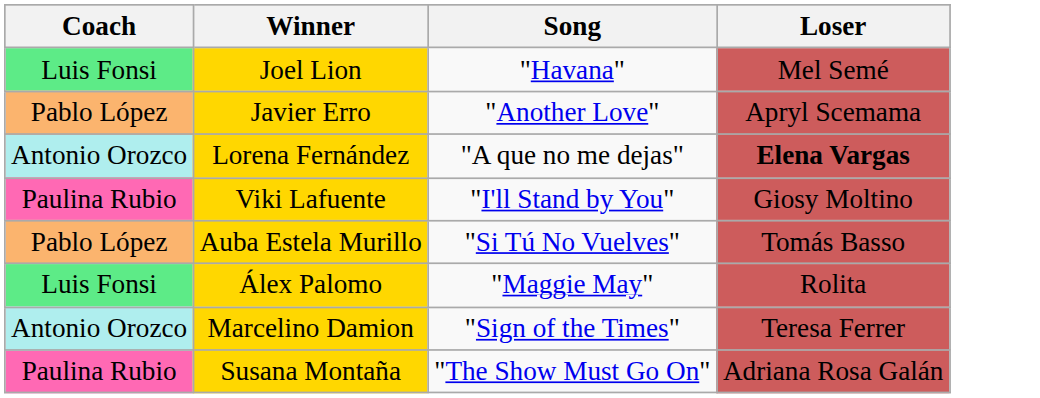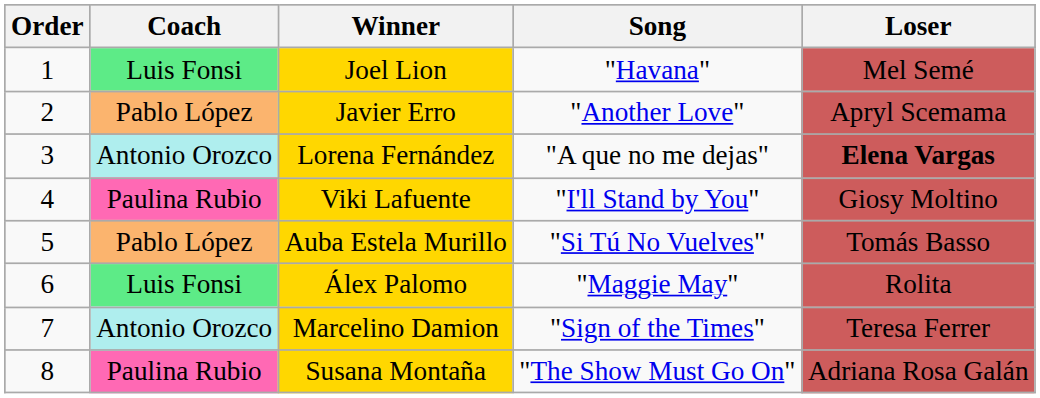 <table class=wikitable>
 <tr>
+<th>Order</th>
 <th>Coach</th>
 <th>Winner</th>
 <th>Song</th>
 <th>Loser</th>
 </tr>
 <tr>
+<td align=center>1</td>
 <td bgcolor=#5deb87 align=center>Luis Fonsi</td>
 <td bgcolor=Gold align=center>Joel Lion</td>
 <td align=center>"<a href='#'>Havana</a>"</td>
 <td bgcolor=IndianRed align=center>Mel Semé</td>
 </tr>
 <tr>
+<td align=center>2</td>
 <td align=center bgcolor=#fbb46e>Pablo López</td>
 <td bgcolor=Gold align=center>Javier Erro</td>
 <td align=center>"<a href='#'>Another Love</a>"</td>
 <td bgcolor=IndianRed align=center>Apryl Scemama</td>
 </tr>
 <tr>
+<td align=center>3</td>
 <td bgcolor=#afeeee align=center>Antonio Orozco</td>
 <td bgcolor=Gold align=center>Lorena Fernández</td>
 <td align=center>"A que no me dejas"</td>
 <td bgcolor=IndianRed align=center><strong>Elena Vargas</strong></td>
 </tr>
 <tr>
+<td align=center>4</td>
 <td bgcolor=#ff69b4 align=center>Paulina Rubio</td>
 <td bgcolor=Gold align=center>Viki Lafuente</td>
 <td align=center>"<a href='#'>I'll Stand by You</a>"</td>
 <td bgcolor=IndianRed align=center>Giosy Moltino</td>
 </tr>
 <tr>
+<td align=center>5</td>
 <td align=center bgcolor=#fbb46e>Pablo López</td>
 <td bgcolor=Gold align=center>Auba Estela Murillo</td>
 <td align=center>"<a href='#'>Si Tú No Vuelves</a>"</td>
 <td bgcolor=IndianRed align=center>Tomás Basso</td>
 </tr>
 <tr>
+<td align=center>6</td>
 <td bgcolor=#5deb87 align=center>Luis Fonsi</td>
 <td bgcolor=Gold align=center>Álex Palomo</td>
 <td align=center>"<a href='#'>Maggie May</a>"</td>
 <td bgcolor=IndianRed align=center>Rolita</td>
 </tr>
 <tr>
+<td align=center>7</td>
 <td bgcolor=#afeeee align=center>Antonio Orozco</td>
 <td bgcolor=Gold align=center>Marcelino Damion</td>
 <td align=center>"<a href='#'>Sign of the Times</a>"</td>
 <td bgcolor=IndianRed align=center>Teresa Ferrer</td>
 </tr>
 <tr>
+<td align=center>8</td>
 <td bgcolor=#ff69b4 align=center>Paulina Rubio</td>
 <td bgcolor=Gold align=center>Susana Montaña</td>
 <td align=center>"<a href='#'>The Show Must Go On</a>"</td>
 <td bgcolor=IndianRed align=center>Adriana Rosa Galán</td>
 </tr>
 </table>
